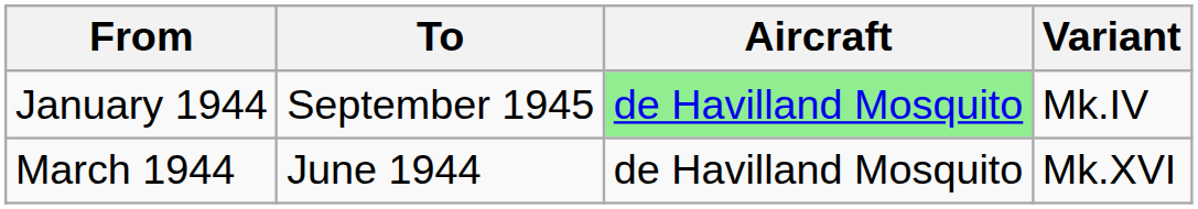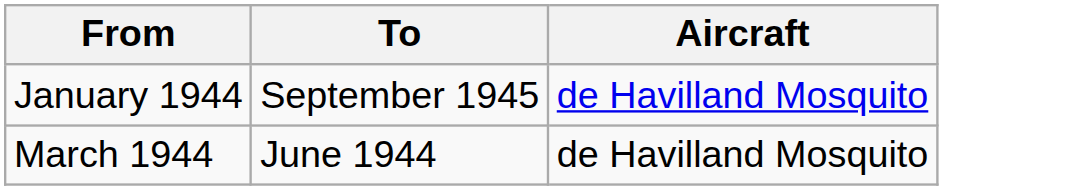 <table class="wikitable">
 <tr>
 <th>From</th>
 <th>To</th>
 <th>Aircraft</th>
-<th>Variant</th>
 </tr>
 <tr>
 <td>January 1944</td>
 <td>September 1945</td>
-<td style="background: lightgreen;"><a href='#'>de Havilland Mosquito</a></td>
-<td>Mk.IV</td>
+<td><a href='#'>de Havilland Mosquito</a></td>
 </tr>
 <tr>
 <td>March 1944</td>
 <td>June 1944</td>
 <td>de Havilland Mosquito</td>
-<td>Mk.XVI</td>
 </tr>
 </table>
